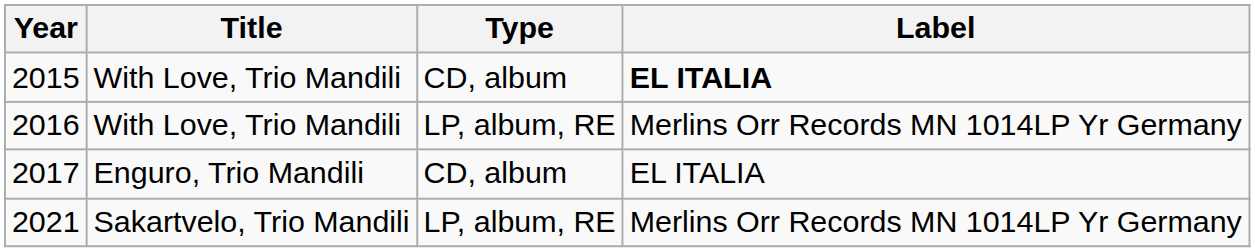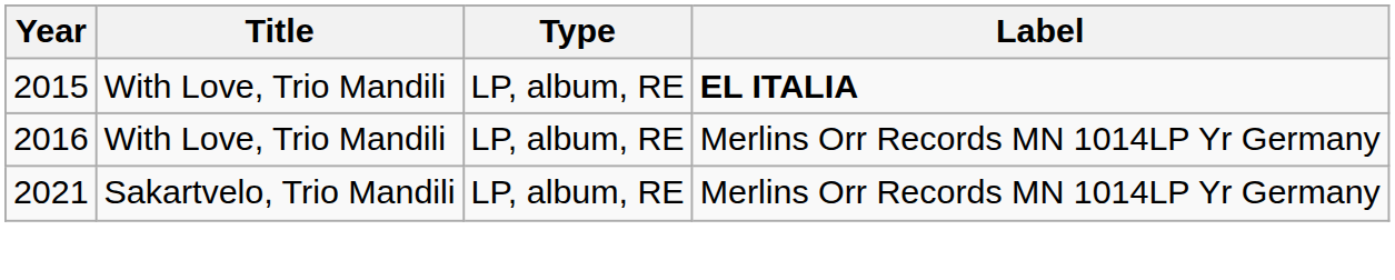 <table class=wikitable>
 <tr>
 <th>Year</th>
 <th>Title</th>
 <th>Type</th>
 <th>Label</th>
 </tr>
 <tr>
 <td>2015</td>
 <td>With Love, Trio Mandili</td>
-<td>CD, album</td>
+<td>LP, album, RE</td>
 <td><strong>EL ITALIA</strong></td>
 </tr>
 <tr>
 <td>2016</td>
 <td>With Love, Trio Mandili</td>
 <td>LP, album, RE</td>
 <td>Merlins Orr Records MN 1014LP Yr Germany</td>
 </tr>
 <tr>
-<td>2017</td>
-<td>Enguro, Trio Mandili</td>
-<td>CD, album</td>
-<td>EL ITALIA</td>
-</tr>
-<tr>
 <td>2021</td>
 <td>Sakartvelo, Trio Mandili</td>
 <td>LP, album, RE</td>
 <td>Merlins Orr Records MN 1014LP Yr Germany</td>
 </tr>
 </table>
